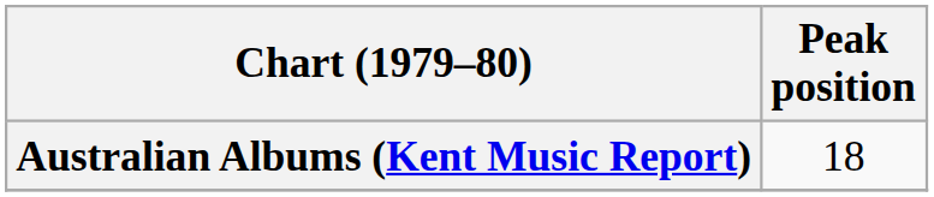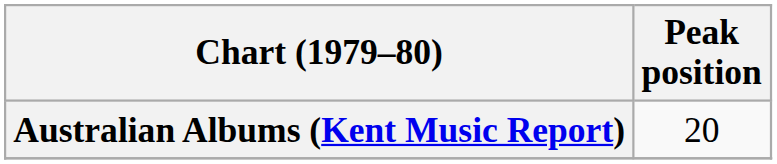 <table class="wikitable sortable plainrowheaders">
 <tr>
 <th scope="col">Chart (1979–80)</th>
 <th scope="col">Peak<br>position</th>
 </tr>
 <tr>
 <th scope="row">Australian Albums (<a href='#'>Kent Music Report</a>)</th>
-<td style="text-align:center;">18</td>
+<td style="text-align:center;">20</td>
 </tr>
 <tr>
 </tr>
 <tr>
 </tr>
 <tr>
 </tr>
 <tr>
 </tr>
 <tr>
 </tr>
 </table>
